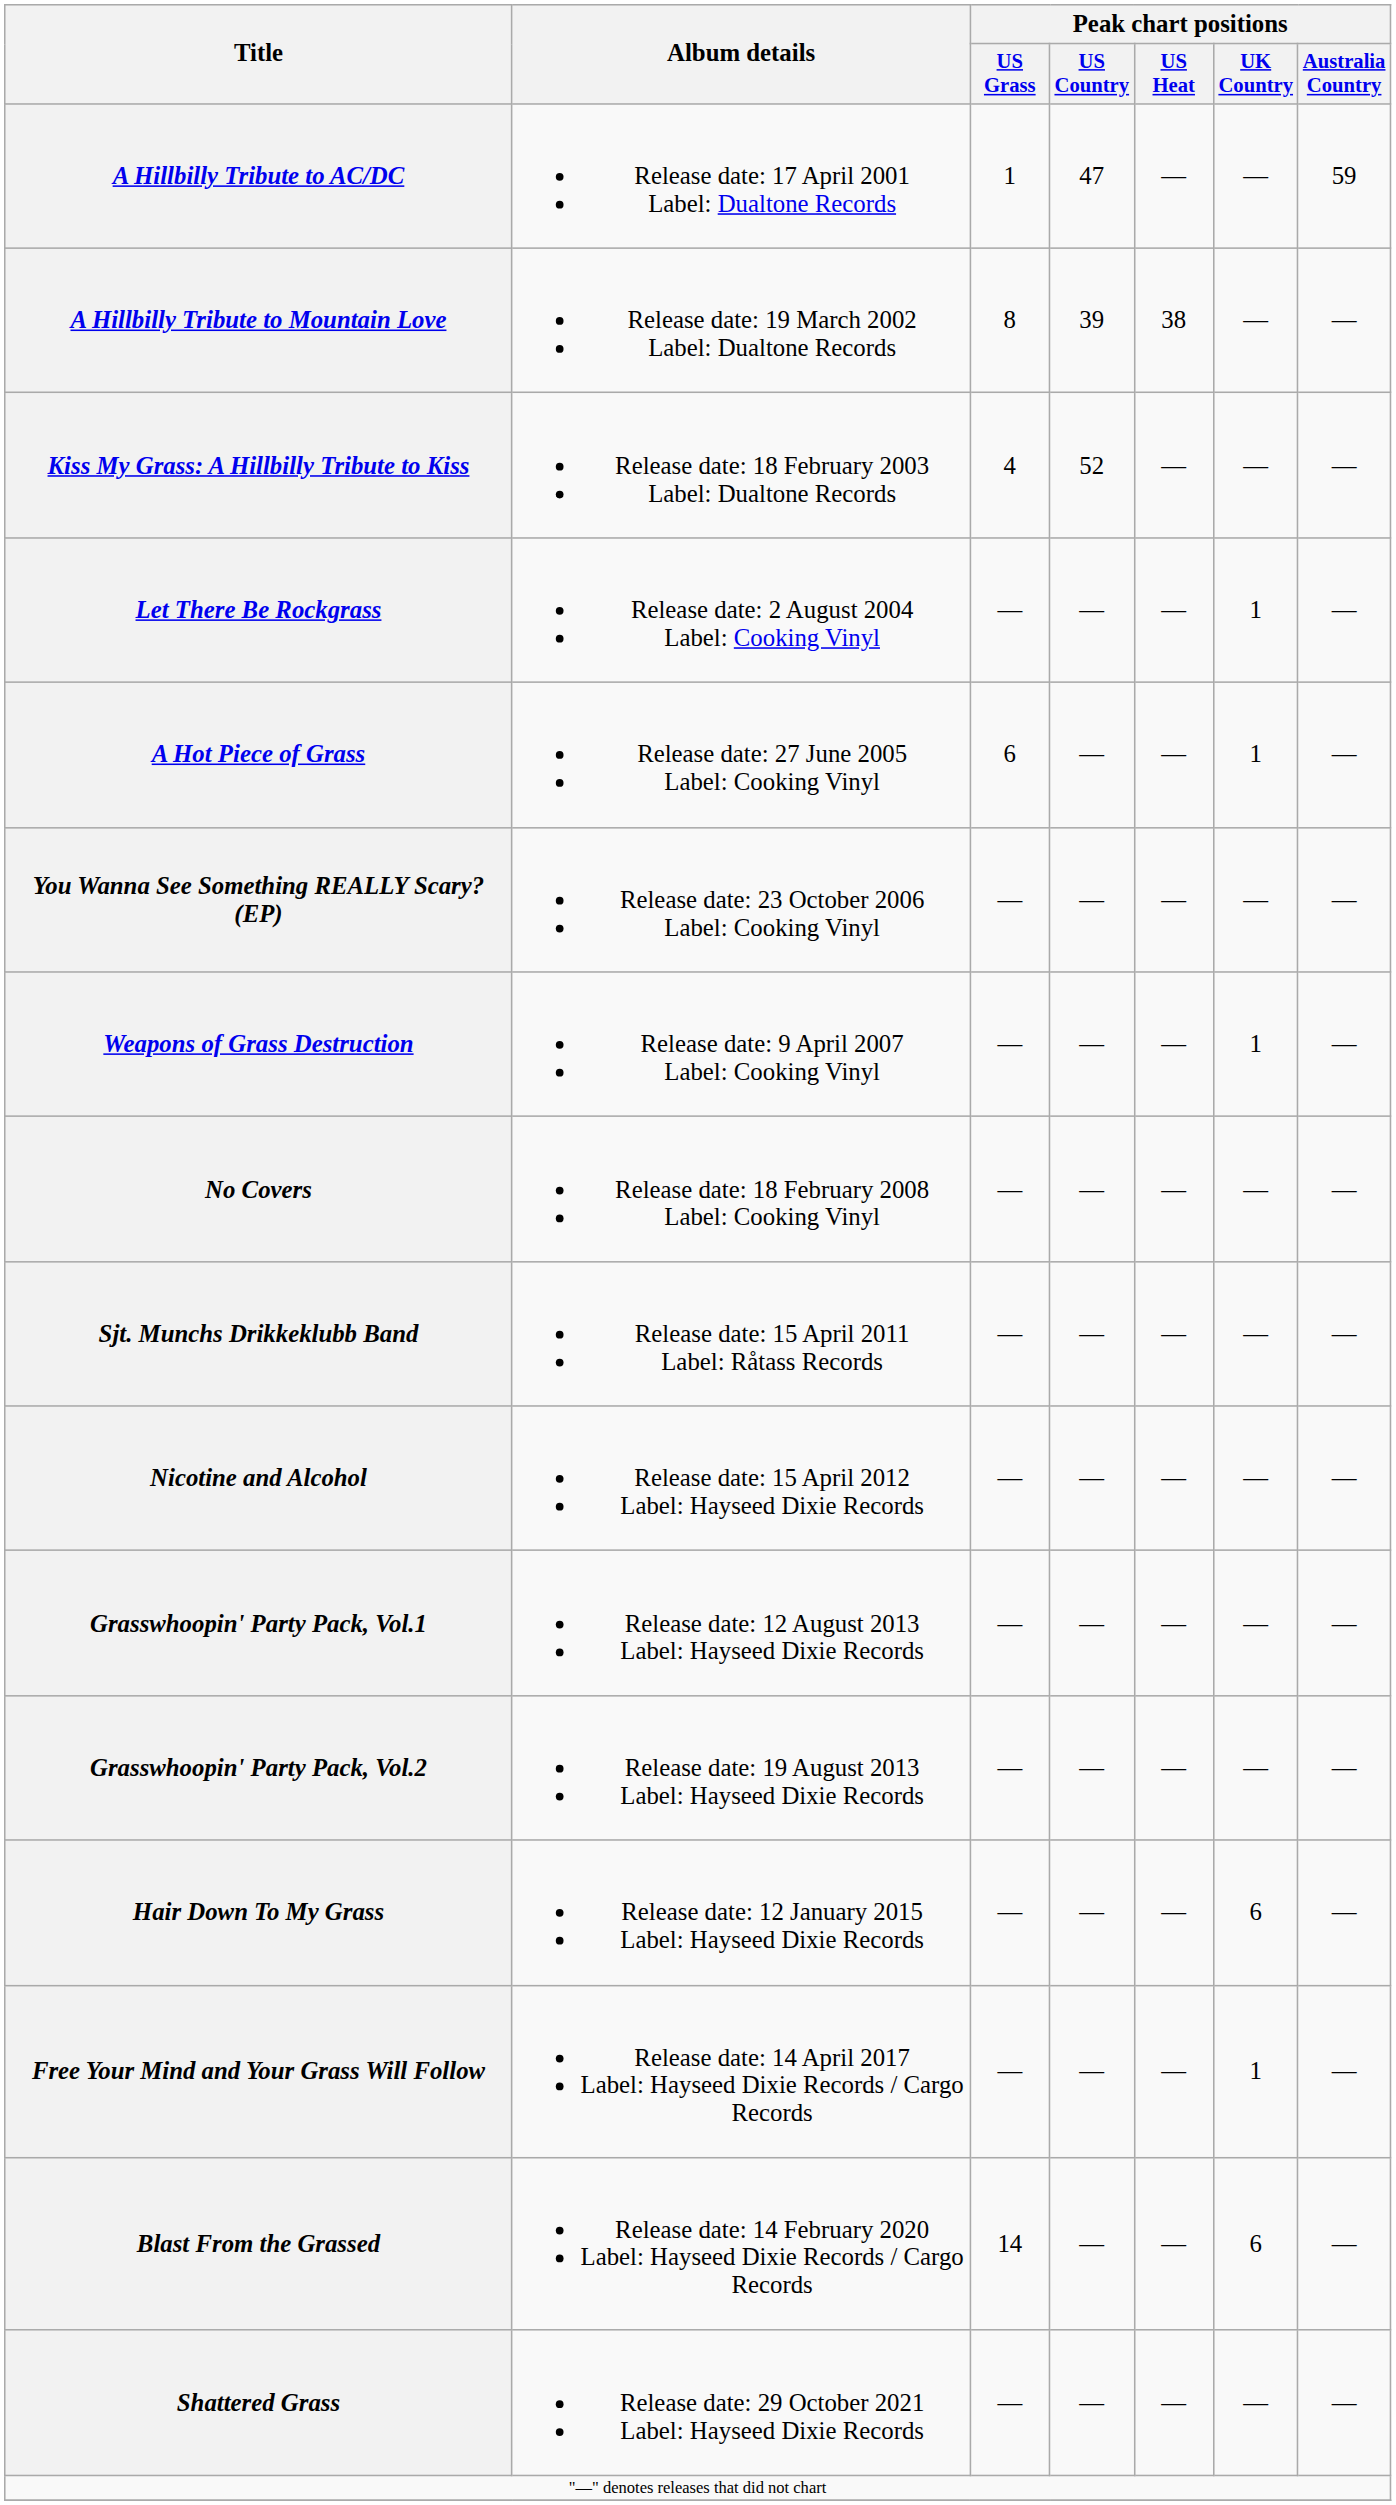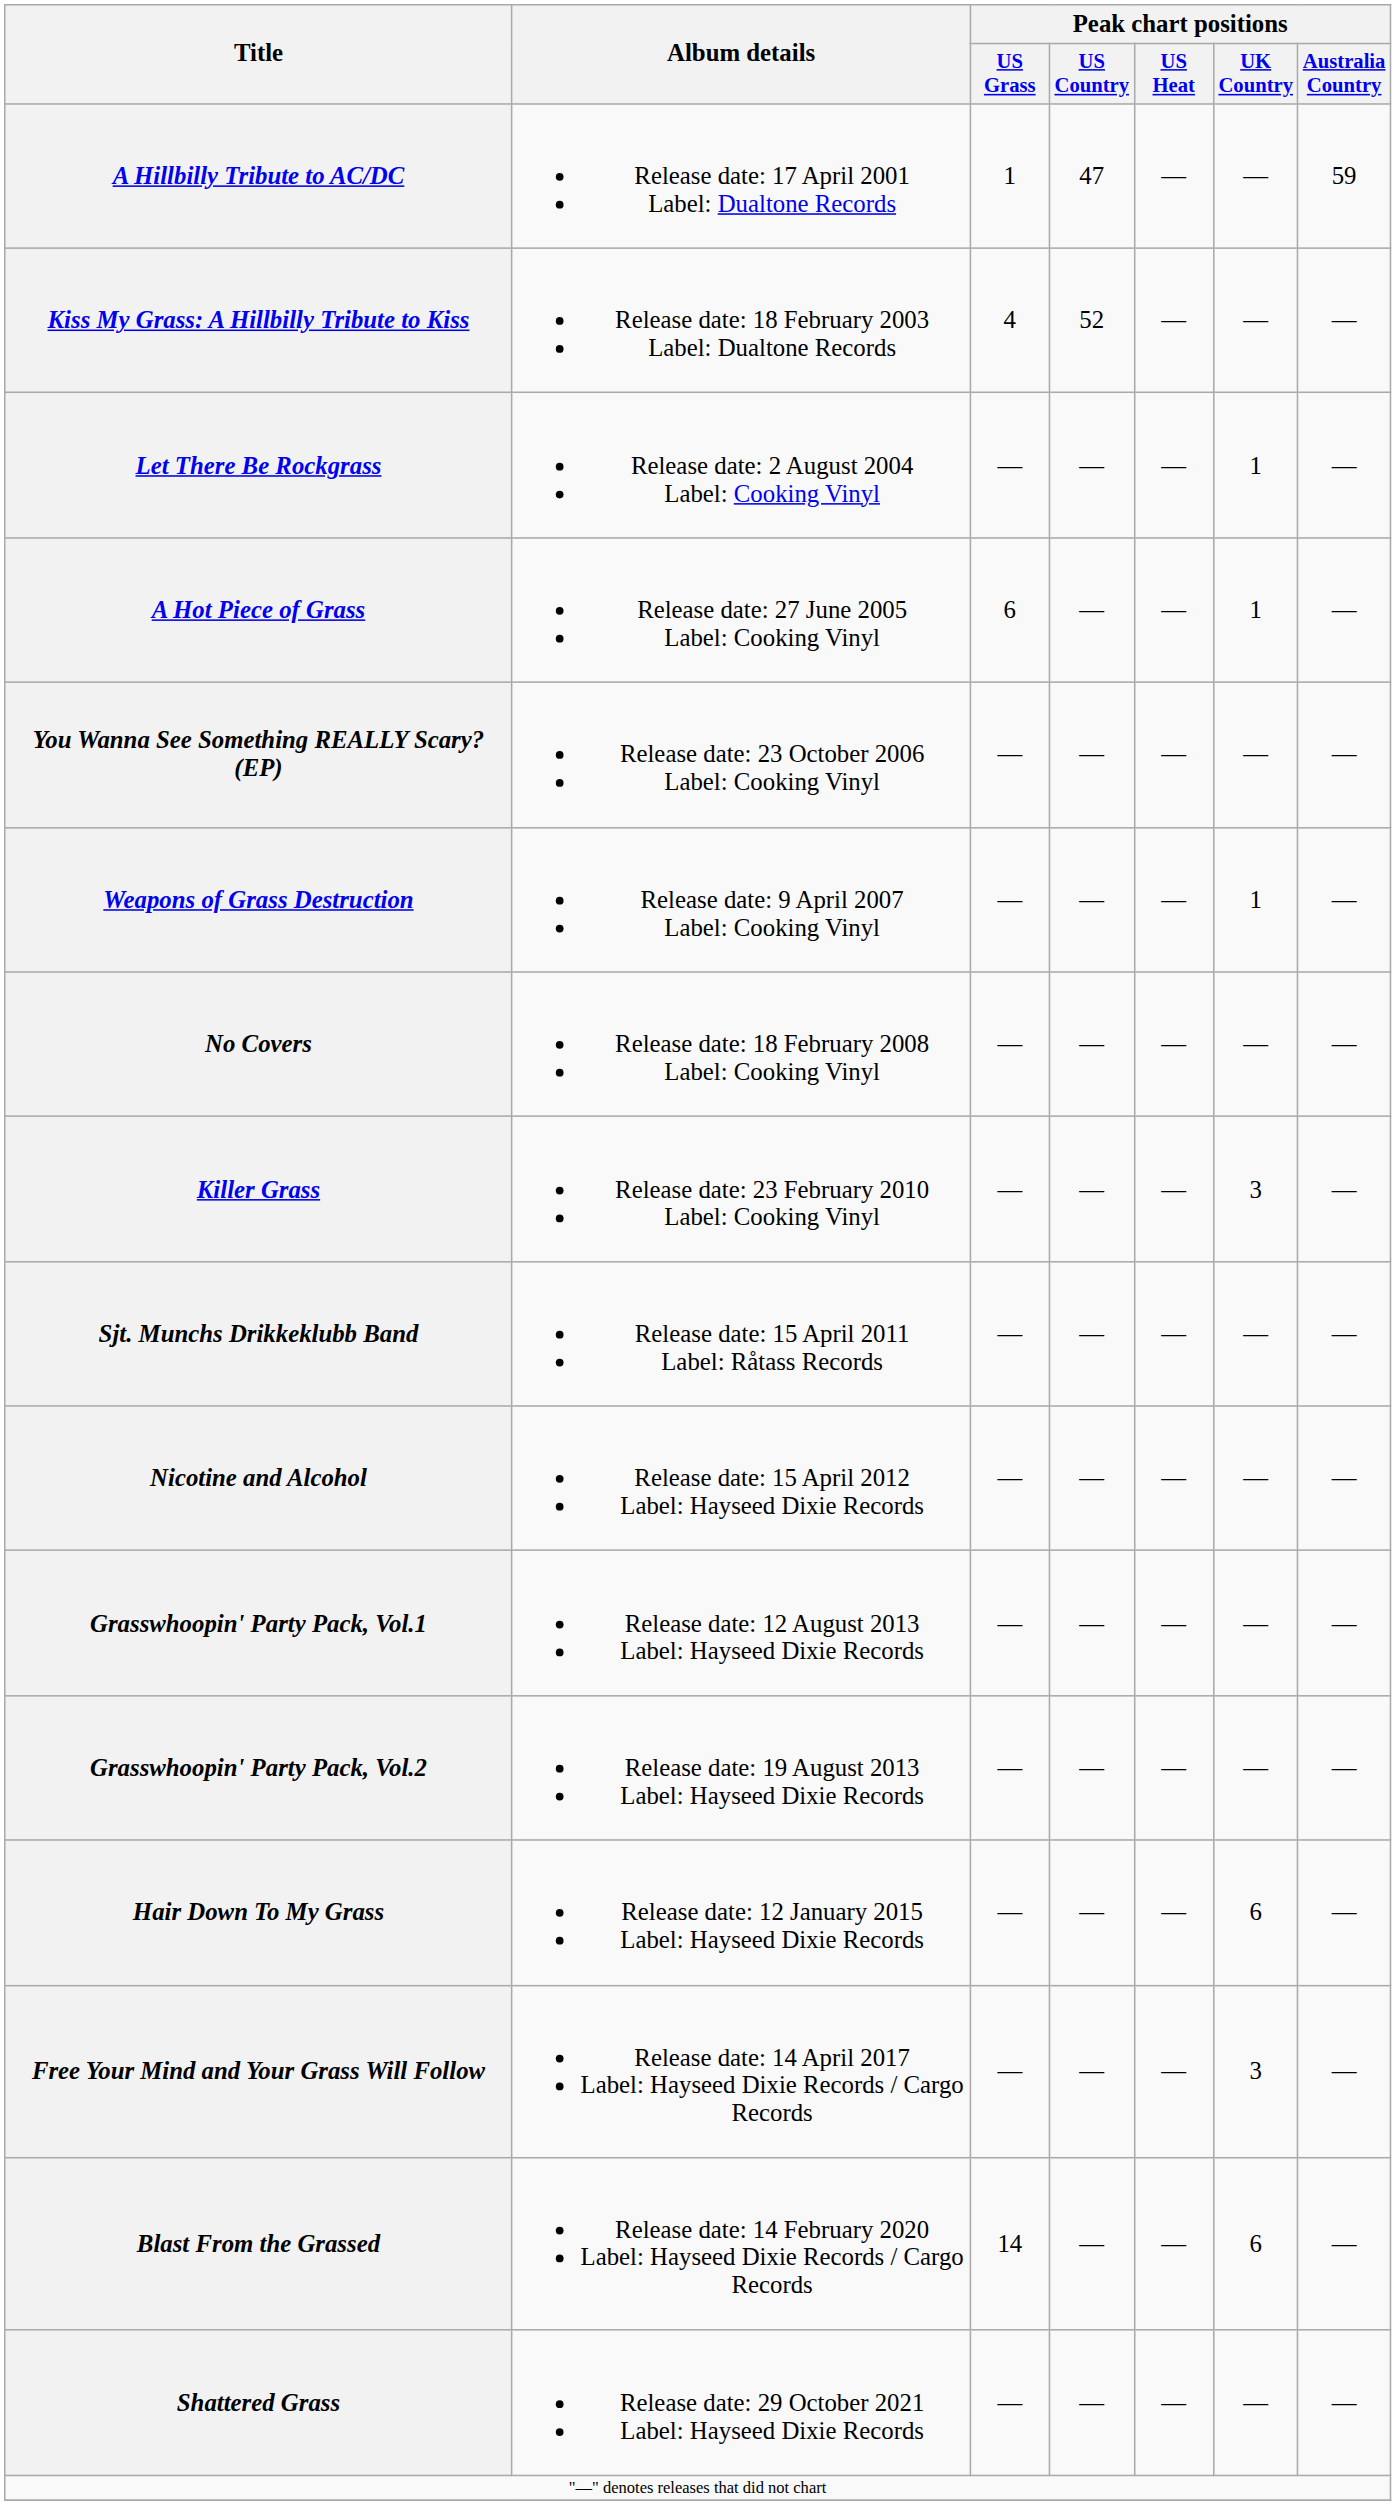 <table class="wikitable plainrowheaders" style="text-align:center;">
 <tr>
 <th rowspan="2" style="width:20em;">Title</th>
 <th rowspan="2" style="width:18em;">Album details</th>
 <th colspan="5">Peak chart positions</th>
 </tr>
 <tr style="font-size:smaller;">
 <th width="45"><a href='#'>US Grass</a></th>
 <th width="45"><a href='#'>US Country</a></th>
 <th width="45"><a href='#'>US Heat</a></th>
 <th width="45"><a href='#'>UK Country</a></th>
 <th width="45"><a href='#'>Australia Country</a><br></th>
 </tr>
 <tr>
 <th scope="row"><em><a href='#'>A Hillbilly Tribute to AC/DC</a></em></th>
 <td><br><ul><li>Release date: 17 April 2001</li><li>Label: <a href='#'>Dualtone Records</a></li></ul></td>
 <td>1</td>
 <td>47</td>
 <td>—</td>
 <td>—</td>
 <td>59</td>
-</tr>
-<tr>
-<th scope="row"><em><a href='#'>A Hillbilly Tribute to Mountain Love</a></em></th>
-<td><br><ul><li>Release date: 19 March 2002</li><li>Label: Dualtone Records</li></ul></td>
-<td>8</td>
-<td>39</td>
-<td>38</td>
-<td>—</td>
-<td>—</td>
 </tr>
 <tr>
 <th scope="row"><em><a href='#'>Kiss My Grass: A Hillbilly Tribute to Kiss</a></em></th>
 <td><br><ul><li>Release date: 18 February 2003</li><li>Label: Dualtone Records</li></ul></td>
 <td>4</td>
 <td>52</td>
 <td>—</td>
 <td>—</td>
 <td>—</td>
 </tr>
 <tr>
 <th scope="row"><em><a href='#'>Let There Be Rockgrass</a></em></th>
 <td><br><ul><li>Release date: 2 August 2004</li><li>Label: <a href='#'>Cooking Vinyl</a></li></ul></td>
 <td>—</td>
 <td>—</td>
 <td>—</td>
 <td>1</td>
 <td>—</td>
 </tr>
 <tr>
 <th scope="row"><em><a href='#'>A Hot Piece of Grass</a></em></th>
 <td><br><ul><li>Release date: 27 June 2005</li><li>Label: Cooking Vinyl</li></ul></td>
 <td>6</td>
 <td>—</td>
 <td>—</td>
 <td>1</td>
 <td>—</td>
 </tr>
 <tr>
 <th scope="row"><em>You Wanna See Something REALLY Scary? (EP)</em></th>
 <td><br><ul><li>Release date: 23 October 2006</li><li>Label: Cooking Vinyl</li></ul></td>
 <td>—</td>
 <td>—</td>
 <td>—</td>
 <td>—</td>
 <td>—</td>
 </tr>
 <tr>
 <th scope="row"><em><a href='#'>Weapons of Grass Destruction</a></em></th>
 <td><br><ul><li>Release date: 9 April 2007</li><li>Label: Cooking Vinyl</li></ul></td>
 <td>—</td>
 <td>—</td>
 <td>—</td>
 <td>1</td>
 <td>—</td>
 </tr>
 <tr>
 <th scope="row"><em>No Covers</em></th>
 <td><br><ul><li>Release date: 18 February 2008</li><li>Label: Cooking Vinyl</li></ul></td>
 <td>—</td>
 <td>—</td>
 <td>—</td>
 <td>—</td>
 <td>—</td>
 </tr>
 <tr>
+<th scope="row"><em><a href='#'>Killer Grass</a></em></th>
+<td><br><ul><li>Release date: 23 February 2010</li><li>Label: Cooking Vinyl</li></ul></td>
+<td>—</td>
+<td>—</td>
+<td>—</td>
+<td>3</td>
+<td>—</td>
+</tr>
+<tr>
 <th scope="row"><em>Sjt. Munchs Drikkeklubb Band</em></th>
 <td><br><ul><li>Release date: 15 April 2011</li><li>Label: Råtass Records</li></ul></td>
 <td>—</td>
 <td>—</td>
 <td>—</td>
 <td>—</td>
 <td>—</td>
 </tr>
 <tr>
 <th scope="row"><em>Nicotine and Alcohol</em></th>
 <td><br><ul><li>Release date: 15 April 2012</li><li>Label: Hayseed Dixie Records</li></ul></td>
 <td>—</td>
 <td>—</td>
 <td>—</td>
 <td>—</td>
 <td>—</td>
 </tr>
 <tr>
 <th scope="row"><em>Grasswhoopin' Party Pack, Vol.1</em></th>
 <td><br><ul><li>Release date: 12 August 2013</li><li>Label: Hayseed Dixie Records</li></ul></td>
 <td>—</td>
 <td>—</td>
 <td>—</td>
 <td>—</td>
 <td>—</td>
 </tr>
 <tr>
 <th scope="row"><em>Grasswhoopin' Party Pack, Vol.2</em></th>
 <td><br><ul><li>Release date: 19 August 2013</li><li>Label: Hayseed Dixie Records</li></ul></td>
 <td>—</td>
 <td>—</td>
 <td>—</td>
 <td>—</td>
 <td>—</td>
 </tr>
 <tr>
 <th scope="row"><em>Hair Down To My Grass</em></th>
 <td><br><ul><li>Release date: 12 January 2015</li><li>Label: Hayseed Dixie Records</li></ul></td>
 <td>—</td>
 <td>—</td>
 <td>—</td>
 <td>6</td>
 <td>—</td>
 </tr>
 <tr>
 <th scope="row"><em>Free Your Mind and Your Grass Will Follow</em></th>
 <td><br><ul><li>Release date: 14 April 2017</li><li>Label: Hayseed Dixie Records / Cargo Records</li></ul></td>
 <td>—</td>
 <td>—</td>
 <td>—</td>
-<td>1</td>
+<td>3</td>
 <td>—</td>
 </tr>
 <tr>
 <th scope="row"><em>Blast From the Grassed</em></th>
 <td><br><ul><li>Release date: 14 February 2020</li><li>Label: Hayseed Dixie Records / Cargo Records</li></ul></td>
 <td>14</td>
 <td>—</td>
 <td>—</td>
 <td>6</td>
 <td>—</td>
 </tr>
 <tr>
 <th scope="row"><em>Shattered Grass</em></th>
 <td><br><ul><li>Release date: 29 October 2021</li><li>Label: Hayseed Dixie Records</li></ul></td>
 <td>—</td>
 <td>—</td>
 <td>—</td>
 <td>—</td>
 <td>—</td>
 </tr>
 <tr>
 <td colspan="7" style="font-size:8pt">"—" denotes releases that did not chart</td>
 </tr>
 <tr>
 </tr>
 </table>
